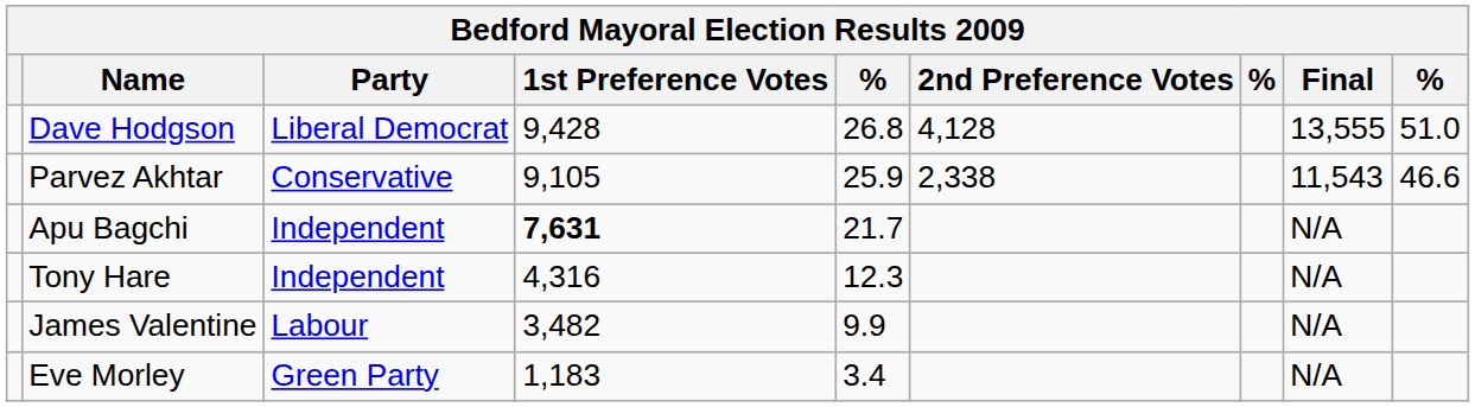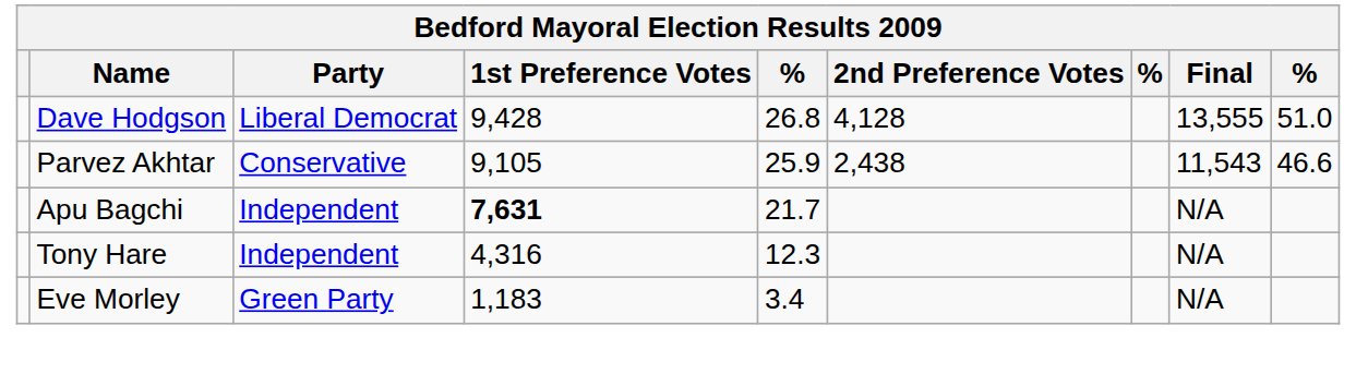 <table class="wikitable" style="margin: 1em auto 1em auto">
 <tr>
 <th colspan="9">Bedford Mayoral Election Results 2009</th>
 </tr>
 <tr>
 <th></th>
 <th>Name</th>
 <th>Party</th>
 <th>1st Preference Votes</th>
 <th>%</th>
 <th>2nd Preference Votes</th>
 <th>%</th>
 <th>Final</th>
 <th>%</th>
 </tr>
 <tr>
 <td></td>
 <td><a href='#'>Dave Hodgson</a></td>
 <td><a href='#'>Liberal Democrat</a></td>
 <td>9,428</td>
 <td>26.8</td>
 <td>4,128</td>
 <td></td>
 <td>13,555</td>
 <td>51.0</td>
 </tr>
 <tr>
 <td></td>
 <td>Parvez Akhtar</td>
 <td><a href='#'>Conservative</a></td>
 <td>9,105</td>
 <td>25.9</td>
-<td>2,338</td>
+<td>2,438</td>
 <td></td>
 <td>11,543</td>
 <td>46.6</td>
 </tr>
 <tr>
 <td></td>
 <td>Apu Bagchi</td>
 <td><a href='#'>Independent</a></td>
 <td><strong>7,631</strong></td>
 <td>21.7</td>
 <td></td>
 <td></td>
 <td>N/A</td>
 <td></td>
 </tr>
 <tr>
 <td></td>
 <td>Tony Hare</td>
 <td><a href='#'>Independent</a></td>
 <td>4,316</td>
 <td>12.3</td>
 <td></td>
 <td></td>
 <td>N/A</td>
 <td></td>
 </tr>
 <tr>
 <td></td>
-<td>James Valentine</td>
-<td><a href='#'>Labour</a></td>
-<td>3,482</td>
-<td>9.9</td>
-<td></td>
-<td></td>
-<td>N/A</td>
-<td></td>
-</tr>
-<tr>
-<td></td>
 <td>Eve Morley</td>
 <td><a href='#'>Green Party</a></td>
 <td>1,183</td>
 <td>3.4</td>
 <td></td>
 <td></td>
 <td>N/A</td>
 <td></td>
 </tr>
 </table>
